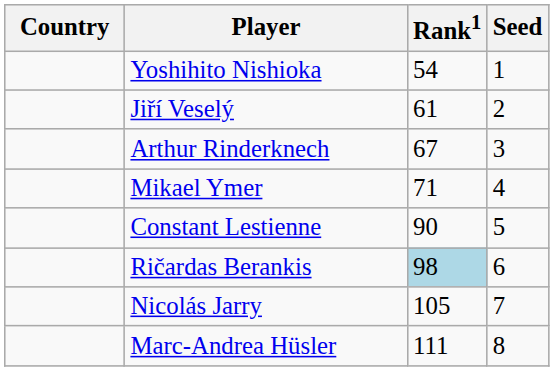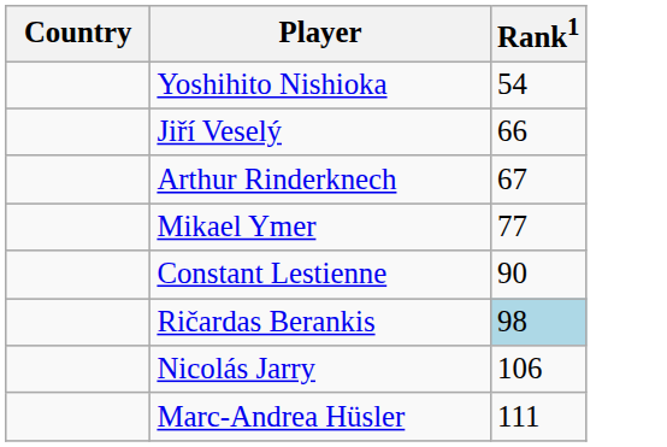 <table class="sortable wikitable">
 <tr>
 <th width="70">Country</th>
 <th width="175">Player</th>
 <th>Rank<sup>1</sup></th>
-<th>Seed</th>
 </tr>
 <tr>
 <td></td>
 <td><a href='#'>Yoshihito Nishioka</a></td>
 <td>54</td>
-<td>1</td>
 </tr>
 <tr>
 <td></td>
 <td><a href='#'>Jiří Veselý</a></td>
-<td>61</td>
-<td>2</td>
+<td>66</td>
 </tr>
 <tr>
 <td></td>
 <td><a href='#'>Arthur Rinderknech</a></td>
 <td>67</td>
-<td>3</td>
 </tr>
 <tr>
 <td></td>
 <td><a href='#'>Mikael Ymer</a></td>
-<td>71</td>
-<td>4</td>
+<td>77</td>
 </tr>
 <tr>
 <td></td>
 <td><a href='#'>Constant Lestienne</a></td>
 <td>90</td>
-<td>5</td>
 </tr>
 <tr>
 <td></td>
 <td><a href='#'>Ričardas Berankis</a></td>
 <td style="background: lightblue;">98</td>
-<td>6</td>
 </tr>
 <tr>
 <td></td>
 <td><a href='#'>Nicolás Jarry</a></td>
-<td>105</td>
-<td>7</td>
+<td>106</td>
 </tr>
 <tr>
 <td></td>
 <td><a href='#'>Marc-Andrea Hüsler</a></td>
 <td>111</td>
-<td>8</td>
 </tr>
 </table>
